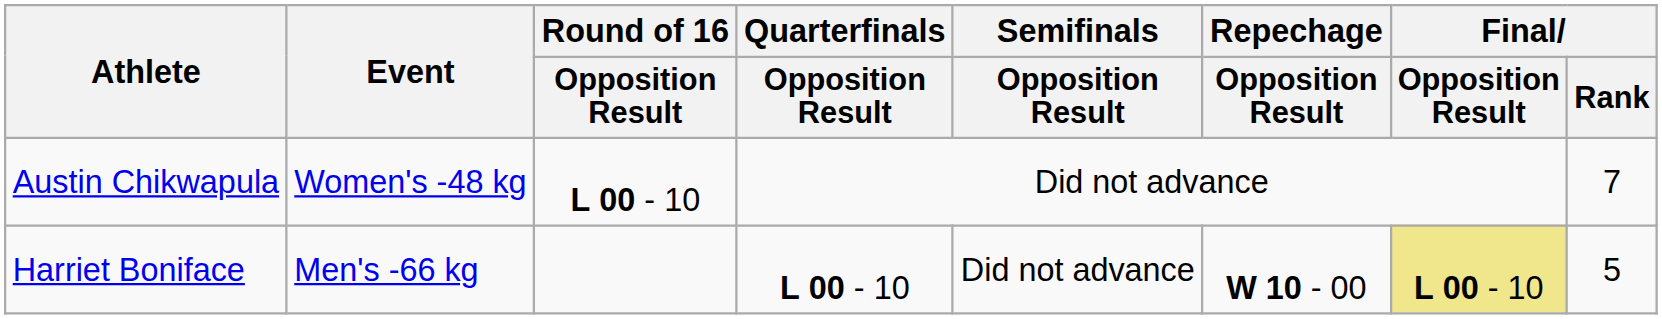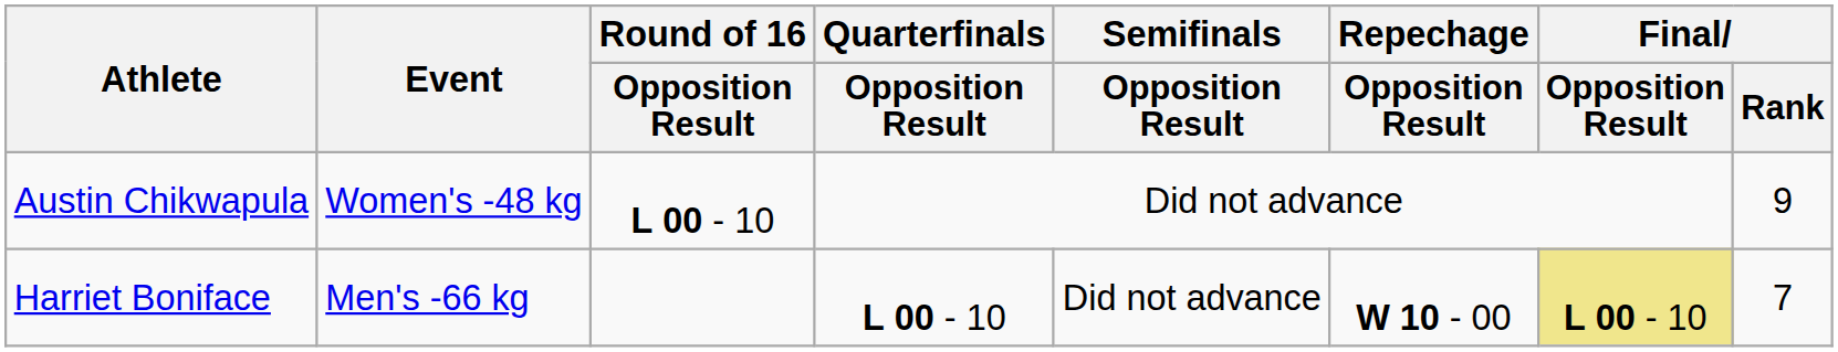 <table class="wikitable" style="font-size:90%;">
 <tr>
 <th rowspan=2>Athlete</th>
 <th rowspan=2>Event</th>
 <th>Round of 16</th>
 <th>Quarterfinals</th>
 <th>Semifinals</th>
 <th>Repechage</th>
 <th colspan=2>Final/</th>
 </tr>
 <tr style="font-size:95%">
 <th>Opposition<br>Result</th>
 <th>Opposition<br>Result</th>
 <th>Opposition<br>Result</th>
 <th>Opposition<br>Result</th>
 <th>Opposition<br>Result</th>
 <th>Rank</th>
 </tr>
 <tr align=center>
 <td align=left><a href='#'>Austin Chikwapula</a></td>
 <td align=left><a href='#'>Women's -48 kg</a></td>
 <td><br><strong>L</strong> <strong>00</strong> - 10</td>
 <td colspan=4>Did not advance</td>
-<td>7</td>
+<td>9</td>
 </tr>
 <tr align=center>
 <td align=left><a href='#'>Harriet Boniface</a></td>
 <td align=left><a href='#'>Men's -66 kg</a></td>
 <td></td>
 <td><br><strong>L</strong> <strong>00</strong> - 10</td>
 <td>Did not advance</td>
 <td><br><strong>W</strong> <strong>10</strong> - 00</td>
 <td style="background: khaki;"><br><strong>L</strong> <strong>00</strong> - 10</td>
-<td>5</td>
+<td>7</td>
 </tr>
 </table>
